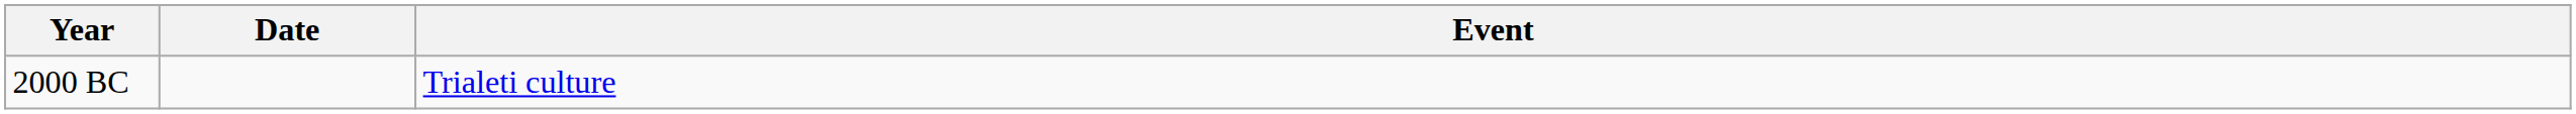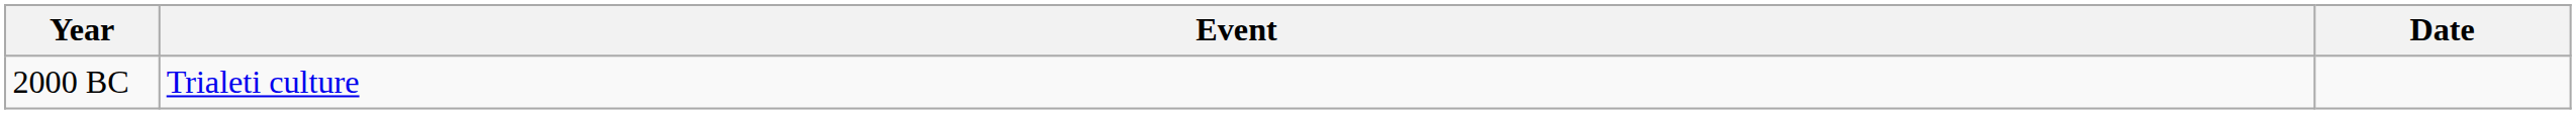 <table class="wikitable" width="100%">
 <tr>
 <th style="width:6%">Year</th>
+<th>Event</th>
 <th style="width:10%">Date</th>
-<th>Event</th>
 </tr>
 <tr>
 <td>2000 BC</td>
+<td><a href='#'>Trialeti culture</a></td>
 <td></td>
-<td><a href='#'>Trialeti culture</a></td>
 </tr>
 </table>
